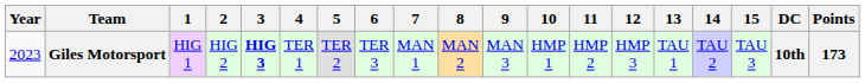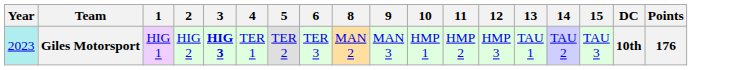 <table class="wikitable" style="text-align:center; font-size:85%">
 <tr>
 <th>Year</th>
 <th>Team</th>
 <th>1</th>
 <th>2</th>
 <th>3</th>
 <th>4</th>
 <th>5</th>
 <th>6</th>
-<th>7</th>
 <th>8</th>
 <th>9</th>
 <th>10</th>
 <th>11</th>
 <th>12</th>
 <th>13</th>
 <th>14</th>
 <th>15</th>
 <th>DC</th>
 <th>Points</th>
 </tr>
 <tr>
-<td><a href='#'>2023</a></td>
+<td style="background: paleturquoise;"><a href='#'>2023</a></td>
 <th nowrap>Giles Motorsport</th>
 <td style="background:#EFCFFF;"><a href='#'>HIG<br>1</a><br></td>
 <td style="background:#DFFFDF;"><a href='#'>HIG<br>2</a><br></td>
 <td style="background:#DFFFDF;"><strong><a href='#'>HIG<br>3</a><br></strong></td>
 <td style="background:#DFFFDF;"><a href='#'>TER<br>1</a><br></td>
 <td style="background:#DFDFDF;"><a href='#'>TER<br>2</a><br></td>
 <td style="background:#DFFFDF;"><a href='#'>TER<br>3</a><br></td>
-<td style="background:#DFFFDF;"><a href='#'>MAN<br>1</a><br></td>
 <td style="background:#FFDF9F;"><a href='#'>MAN<br>2</a><br></td>
 <td style="background:#DFFFDF;"><a href='#'>MAN<br>3</a><br></td>
 <td style="background:#DFFFDF;"><a href='#'>HMP<br>1</a><br></td>
 <td style="background:#DFFFDF;"><a href='#'>HMP<br>2</a><br></td>
 <td style="background:#DFFFDF;"><a href='#'>HMP<br>3</a><br></td>
 <td style="background:#DFFFDF;"><a href='#'>TAU<br>1</a><br></td>
 <td style="background:#CFCFFF;"><a href='#'>TAU<br>2</a><br></td>
 <td style="background:#DFFFDF;"><a href='#'>TAU<br>3</a><br></td>
 <th>10th</th>
-<th>173</th>
+<th>176</th>
 </tr>
 </table>
